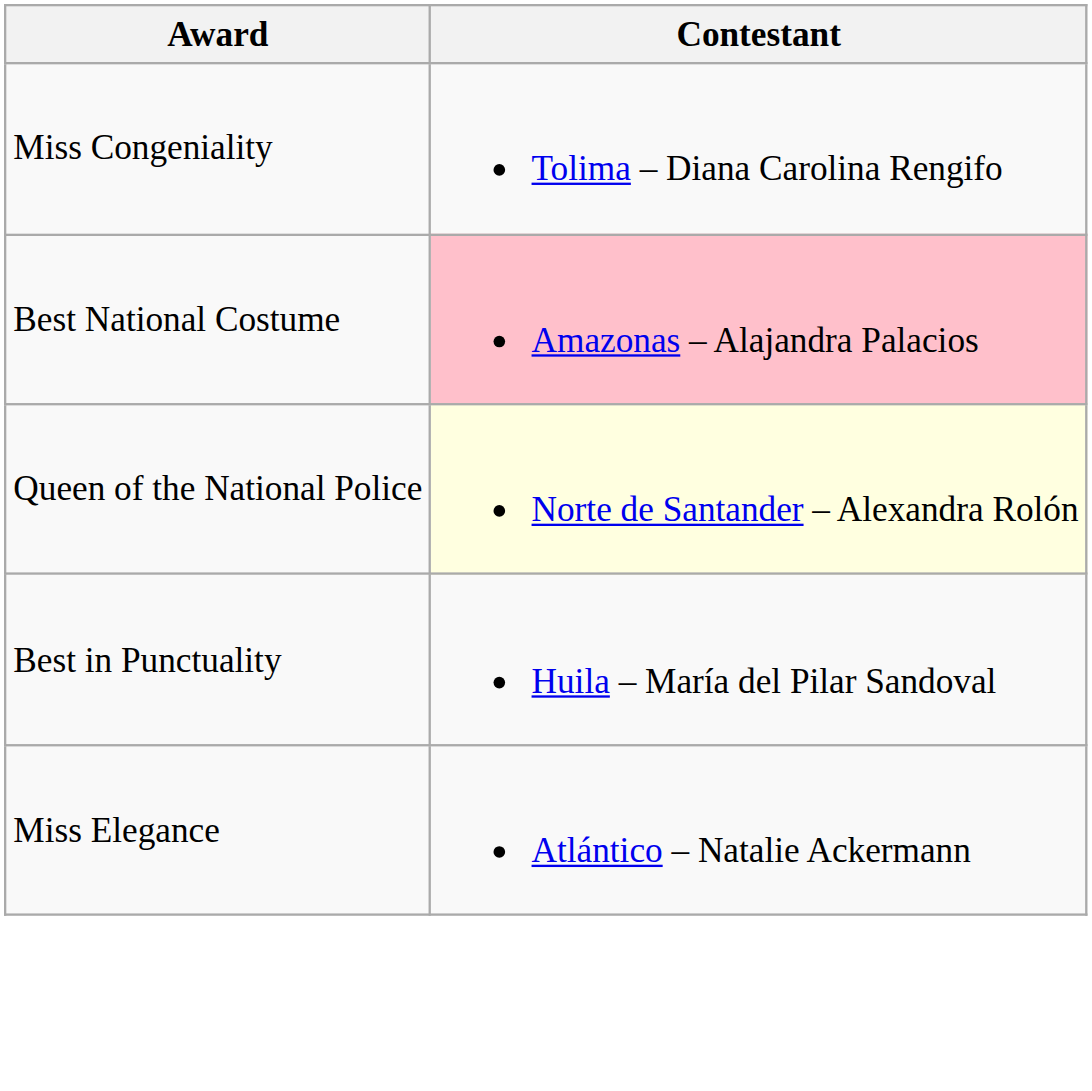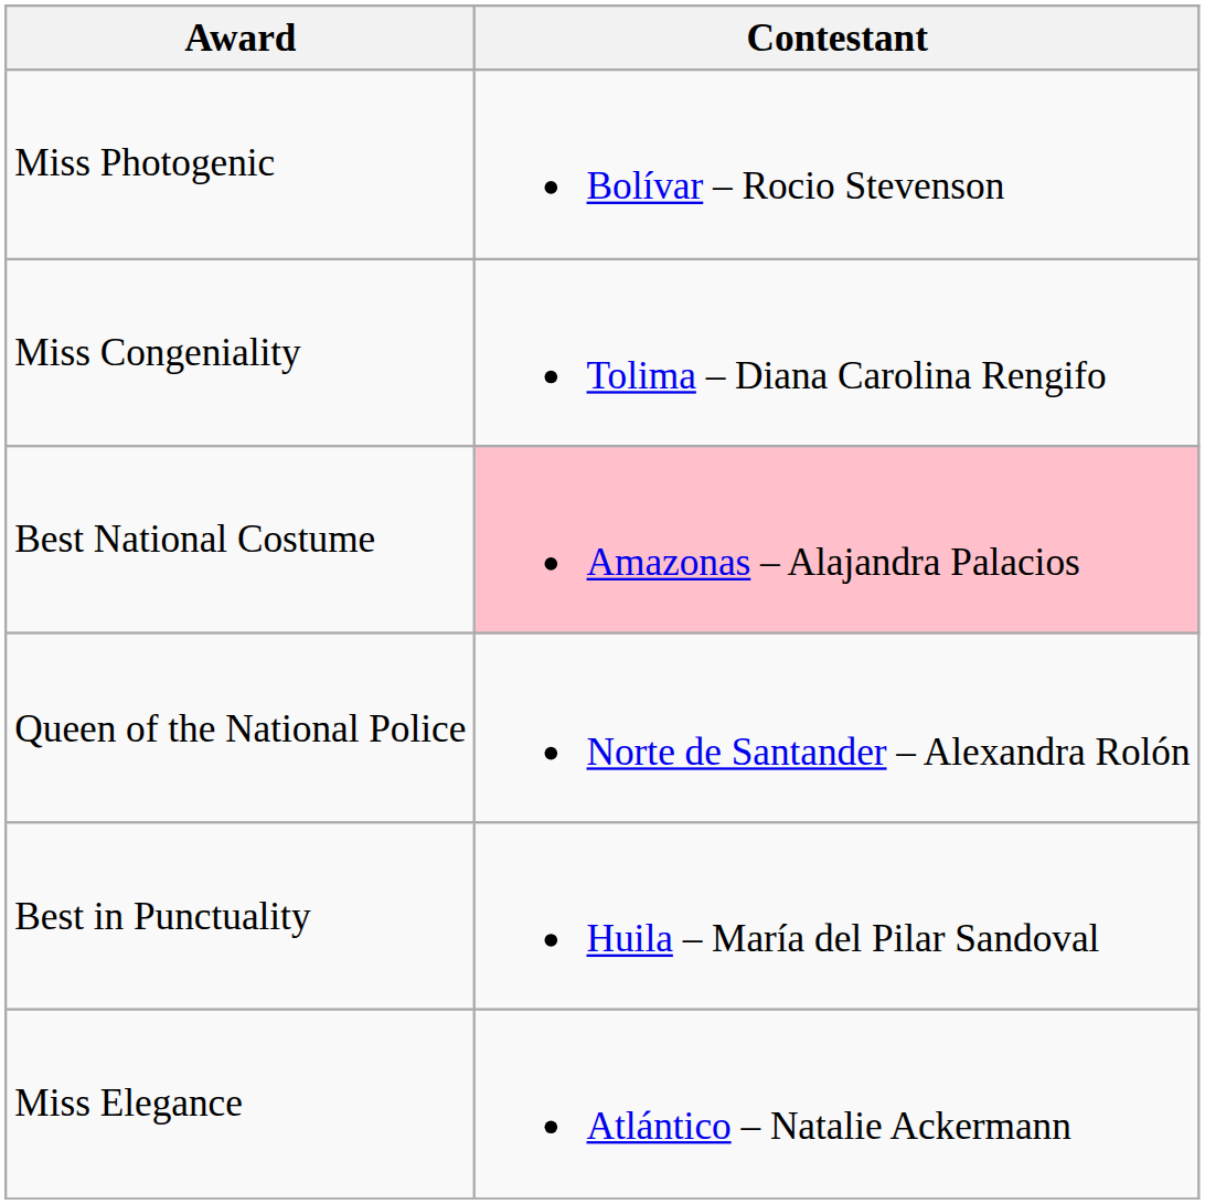 <table class="wikitable sortable" style="font-size:95%;">
 <tr>
 <th>Award</th>
 <th>Contestant</th>
+</tr>
+<tr>
+<td>Miss Photogenic</td>
+<td><br><ul><li><a href='#'>Bolívar</a> – Rocio Stevenson</li></ul></td>
 </tr>
 <tr>
 <td>Miss Congeniality</td>
 <td><br><ul><li><a href='#'>Tolima</a> – Diana Carolina Rengifo</li></ul></td>
 </tr>
 <tr>
 <td>Best National Costume</td>
 <td style="background: pink;"><br><ul><li><a href='#'>Amazonas</a> – Alajandra Palacios</li></ul></td>
 </tr>
 <tr>
 <td>Queen of the National Police</td>
-<td style="background: lightyellow;"><br><ul><li><a href='#'>Norte de Santander</a> – Alexandra Rolón</li></ul></td>
+<td><br><ul><li><a href='#'>Norte de Santander</a> – Alexandra Rolón</li></ul></td>
 </tr>
 <tr>
 <td>Best in Punctuality</td>
 <td><br><ul><li><a href='#'>Huila</a> – María del Pilar Sandoval</li></ul></td>
 </tr>
 <tr>
 <td>Miss Elegance</td>
 <td><br><ul><li><a href='#'>Atlántico</a> – Natalie Ackermann</li></ul></td>
 </tr>
 </table>
